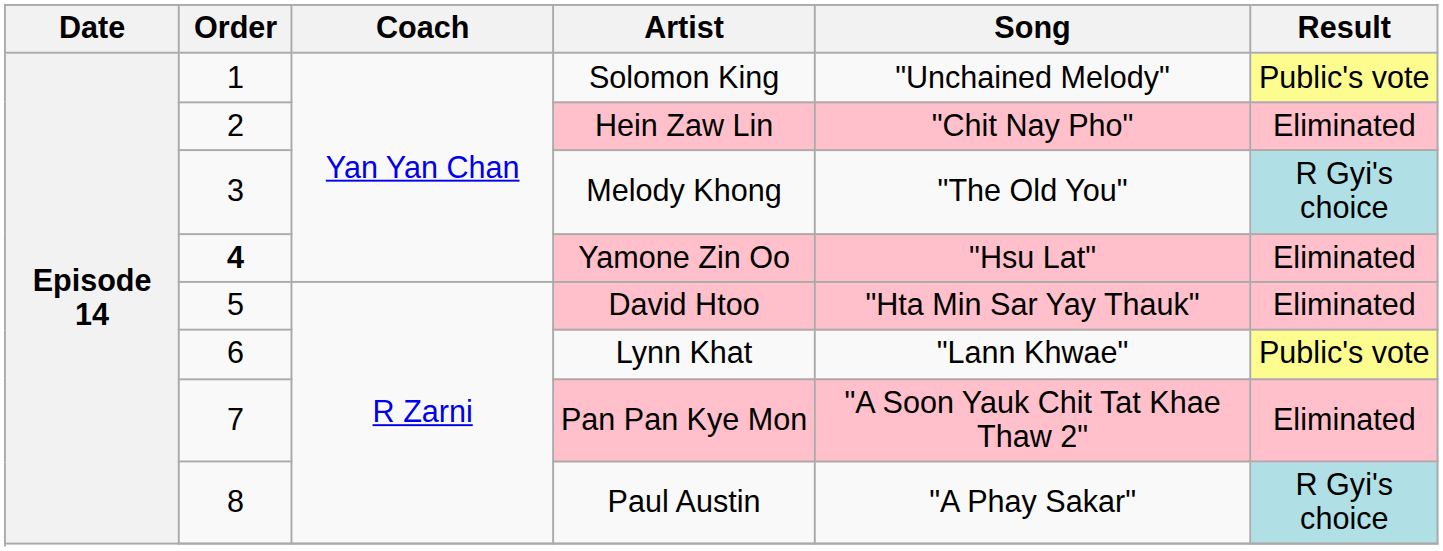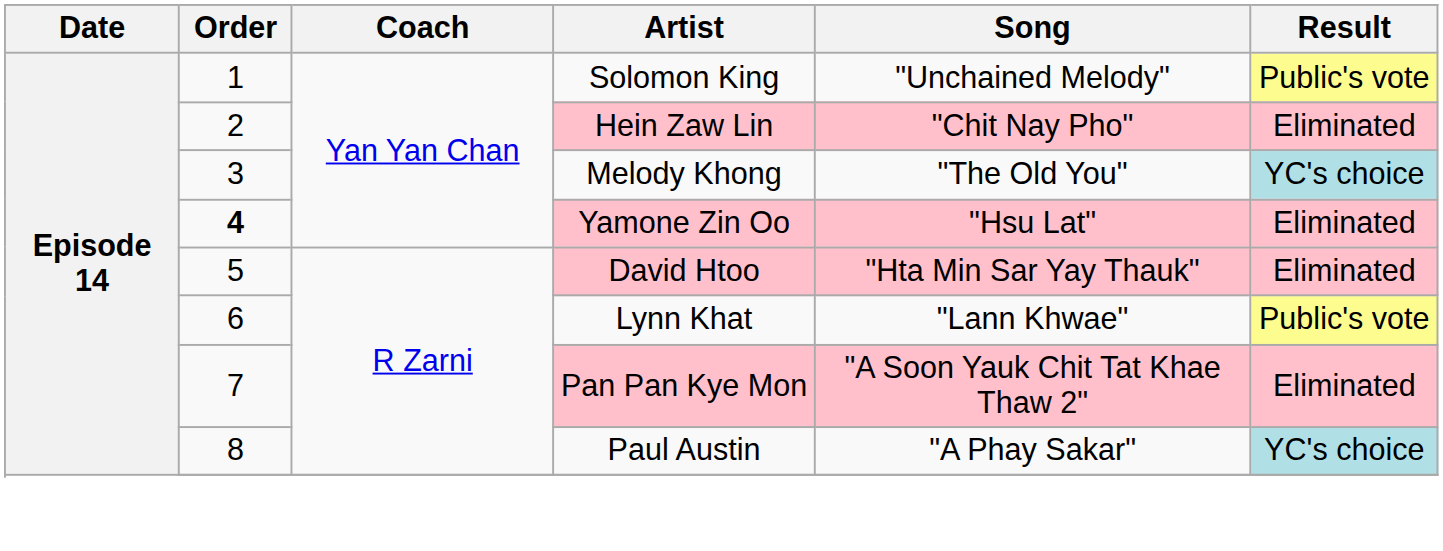 <table class="wikitable" style="text-align:center; width:85%;">
 <tr>
 <th width="10%">Date</th>
 <th width="05%">Order</th>
 <th width="15%">Coach</th>
 <th width="15%">Artist</th>
 <th width="25%">Song</th>
 <th width="10%">Result</th>
 </tr>
 <tr>
 <th rowspan="12" scope="row">Episode 14<br></th>
 <td>1</td>
 <td rowspan="4"><a href='#'>Yan Yan Chan</a></td>
 <td>Solomon King</td>
 <td>"Unchained Melody"</td>
 <td style="background:#fdfc8f;">Public's vote</td>
 </tr>
 <tr>
 <td>2</td>
 <td style="background:pink;">Hein Zaw Lin</td>
 <td style="background:pink;">"Chit Nay Pho"</td>
 <td style="background:pink;">Eliminated</td>
 </tr>
 <tr>
 <td>3</td>
 <td>Melody Khong</td>
 <td>"The Old You"</td>
-<td style="background:#B0E0E6;">R Gyi's choice</td>
+<td style="background:#B0E0E6;">YC's choice</td>
 </tr>
 <tr>
 <td><strong>4</strong></td>
 <td style="background:pink;">Yamone Zin Oo</td>
 <td style="background:pink;">"Hsu Lat"</td>
 <td style="background:pink;">Eliminated</td>
 </tr>
 <tr>
 <td>5</td>
 <td rowspan="4"><a href='#'>R Zarni</a></td>
 <td style="background:pink;">David Htoo</td>
 <td style="background:pink;">"Hta Min Sar Yay Thauk"</td>
 <td style="background:pink;">Eliminated</td>
 </tr>
 <tr>
 <td>6</td>
 <td>Lynn Khat</td>
 <td>"Lann Khwae"</td>
 <td style="background:#fdfc8f;">Public's vote</td>
 </tr>
 <tr>
 <td>7</td>
 <td style="background:pink;">Pan Pan Kye Mon</td>
 <td style="background:pink;">"A Soon Yauk Chit Tat Khae Thaw 2"</td>
 <td style="background:pink;">Eliminated</td>
 </tr>
 <tr>
 <td>8</td>
 <td>Paul Austin</td>
 <td>"A Phay Sakar"</td>
-<td style="background:#B0E0E6;">R Gyi's choice</td>
+<td style="background:#B0E0E6;">YC's choice</td>
 </tr>
 <tr>
 </tr>
 </table>
